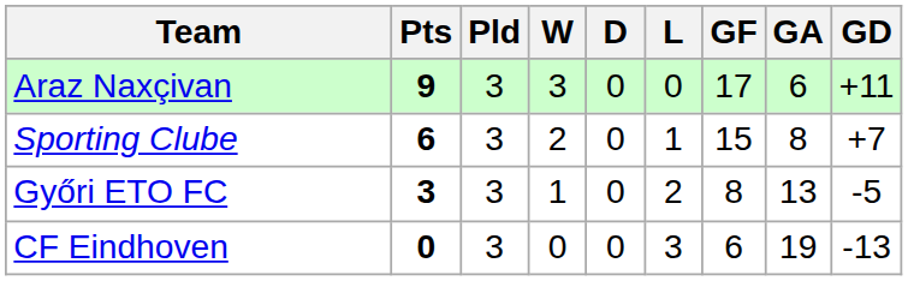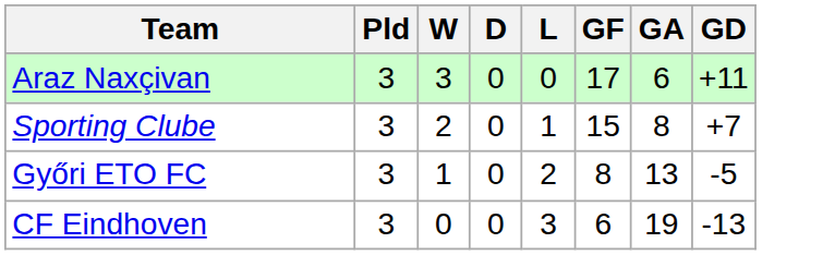 <table class="wikitable" style="text-align: center;">
 <tr>
 <th width="175">Team</th>
-<th width="20">Pts</th>
 <th width="20">Pld</th>
 <th width="20">W</th>
 <th width="20">D</th>
 <th width="20">L</th>
 <th width="20">GF</th>
 <th width="20">GA</th>
 <th width="20">GD</th>
 </tr>
 <tr bgcolor=ccffcc>
 <td align="left"> <a href='#'>Araz Naxçivan</a></td>
-<td><strong>9</strong></td>
 <td>3</td>
 <td>3</td>
 <td>0</td>
 <td>0</td>
 <td>17</td>
 <td>6</td>
 <td>+11</td>
 </tr>
 <tr bgcolor=ffffff>
 <td align="left"> <em><a href='#'>Sporting Clube</a></em></td>
-<td><strong>6</strong></td>
 <td>3</td>
 <td>2</td>
 <td>0</td>
 <td>1</td>
 <td>15</td>
 <td>8</td>
 <td>+7</td>
 </tr>
 <tr bgcolor=ffffff>
 <td align="left"> <a href='#'>Győri ETO FC</a></td>
-<td><strong>3</strong></td>
 <td>3</td>
 <td>1</td>
 <td>0</td>
 <td>2</td>
 <td>8</td>
 <td>13</td>
 <td>-5</td>
 </tr>
 <tr bgcolor=ffffff>
 <td align="left"> <a href='#'>CF Eindhoven</a></td>
-<td><strong>0</strong></td>
 <td>3</td>
 <td>0</td>
 <td>0</td>
 <td>3</td>
 <td>6</td>
 <td>19</td>
 <td>-13</td>
 </tr>
 </table>
